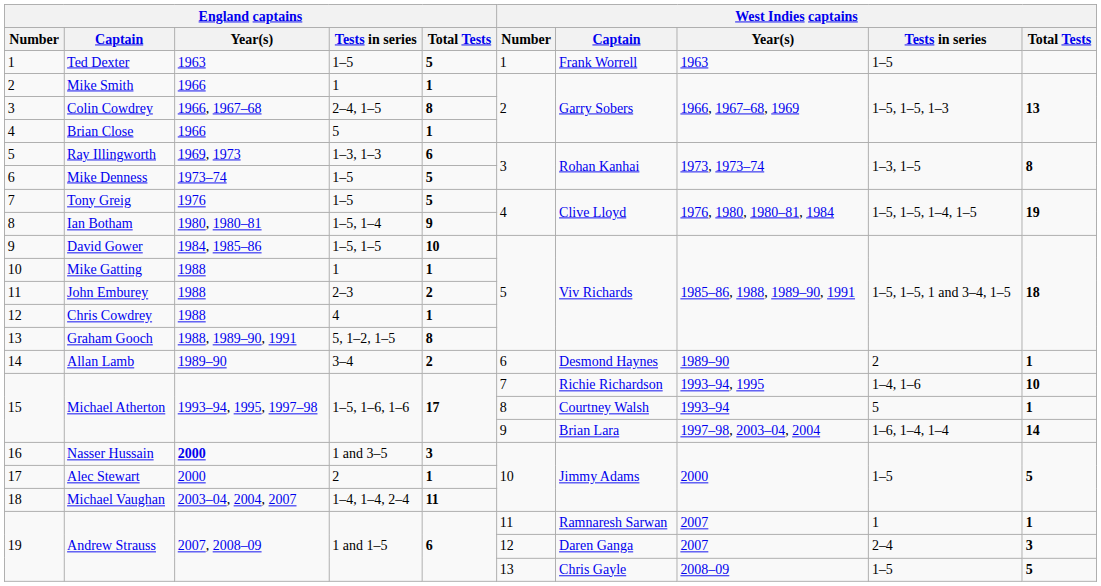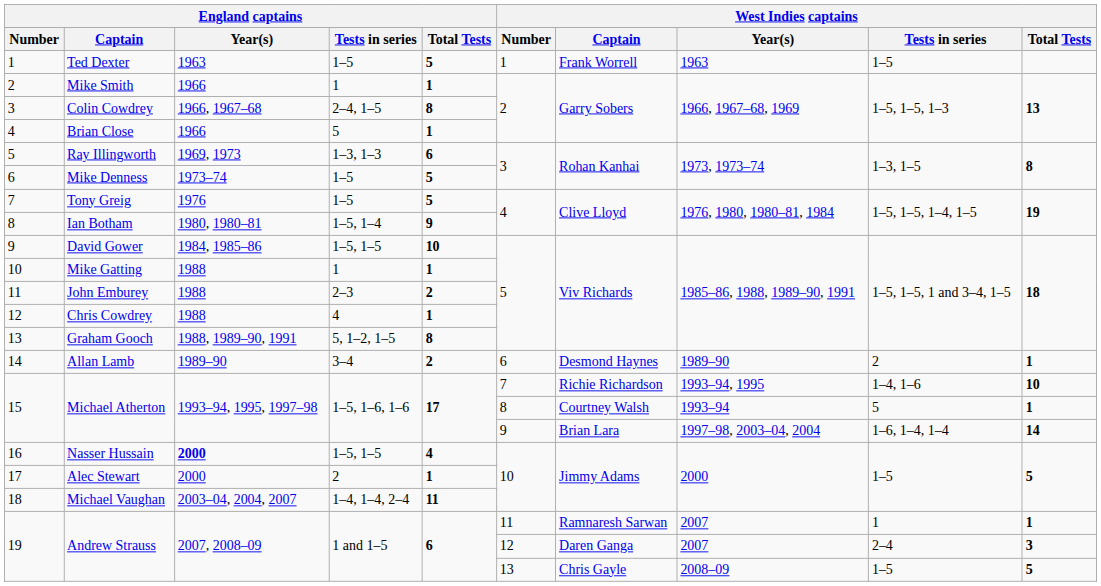 <table class="wikitable" style="font-size: 95%; width: 75%;">
 <tr>
 <th colspan=5><a href='#'>England</a> <a href='#'>captains</a></th>
 <th colspan=5><a href='#'>West Indies</a> <a href='#'>captains</a></th>
 </tr>
 <tr style="background:#efefef;">
 <th>Number</th>
 <th><a href='#'>Captain</a></th>
 <th>Year(s)</th>
 <th><a href='#'>Tests</a> in series</th>
 <th>Total <a href='#'>Tests</a></th>
 <th>Number</th>
 <th><a href='#'>Captain</a></th>
 <th>Year(s)</th>
 <th><a href='#'>Tests</a> in series</th>
 <th>Total <a href='#'>Tests</a></th>
 </tr>
 <tr>
 <td>1</td>
 <td><a href='#'>Ted Dexter</a></td>
 <td><a href='#'>1963</a></td>
 <td>1–5</td>
 <td><strong>5</strong></td>
 <td>1</td>
 <td><a href='#'>Frank Worrell</a></td>
 <td><a href='#'>1963</a></td>
 <td>1–5</td>
 </tr>
 <tr>
 <td>2</td>
 <td><a href='#'>Mike Smith</a></td>
 <td><a href='#'>1966</a></td>
 <td>1</td>
 <td><strong>1</strong></td>
 <td rowspan=3>2</td>
 <td rowspan=3><a href='#'>Garry Sobers</a></td>
 <td rowspan=3><a href='#'>1966</a>, <a href='#'>1967–68</a>, <a href='#'>1969</a></td>
 <td rowspan=3>1–5, 1–5, 1–3</td>
 <td rowspan=3><strong>13</strong></td>
 </tr>
 <tr>
 <td>3</td>
 <td><a href='#'>Colin Cowdrey</a></td>
 <td><a href='#'>1966</a>, <a href='#'>1967–68</a></td>
 <td>2–4, 1–5</td>
 <td><strong> 8</strong></td>
 </tr>
 <tr>
 <td>4</td>
 <td><a href='#'>Brian Close</a></td>
 <td><a href='#'>1966</a></td>
 <td>5</td>
 <td><strong>1</strong></td>
 </tr>
 <tr>
 <td>5</td>
 <td><a href='#'>Ray Illingworth</a></td>
 <td><a href='#'>1969</a>, <a href='#'>1973</a></td>
 <td>1–3, 1–3</td>
 <td><strong>6</strong></td>
 <td rowspan=2>3</td>
 <td rowspan=2><a href='#'>Rohan Kanhai</a></td>
 <td rowspan=2><a href='#'>1973</a>, <a href='#'>1973–74</a></td>
 <td rowspan=2>1–3, 1–5</td>
 <td rowspan=2><strong>8</strong></td>
 </tr>
 <tr>
 <td>6</td>
 <td><a href='#'>Mike Denness</a></td>
 <td><a href='#'>1973–74</a></td>
 <td>1–5</td>
 <td><strong>5</strong></td>
 </tr>
 <tr>
 <td>7</td>
 <td><a href='#'>Tony Greig</a></td>
 <td><a href='#'>1976</a></td>
 <td>1–5</td>
 <td><strong>5</strong></td>
 <td rowspan=2>4</td>
 <td rowspan=2><a href='#'>Clive Lloyd</a></td>
 <td rowspan=2><a href='#'>1976</a>, <a href='#'>1980</a>, <a href='#'>1980–81</a>, <a href='#'>1984</a></td>
 <td rowspan=2>1–5, 1–5, 1–4, 1–5</td>
 <td rowspan=2><strong>19</strong></td>
 </tr>
 <tr>
 <td>8</td>
 <td><a href='#'>Ian Botham</a></td>
 <td><a href='#'>1980</a>, <a href='#'>1980–81</a></td>
 <td>1–5, 1–4</td>
 <td><strong>9</strong></td>
 </tr>
 <tr>
 <td>9</td>
 <td><a href='#'>David Gower</a></td>
 <td><a href='#'>1984</a>, <a href='#'>1985–86</a></td>
 <td>1–5, 1–5</td>
 <td><strong>10</strong></td>
 <td rowspan=5>5</td>
 <td rowspan=5><a href='#'>Viv Richards</a></td>
 <td rowspan=5><a href='#'>1985–86</a>, <a href='#'>1988</a>, <a href='#'>1989–90</a>, <a href='#'>1991</a></td>
 <td rowspan=5>1–5, 1–5, 1 and 3–4, 1–5</td>
 <td rowspan=5><strong>18</strong></td>
 </tr>
 <tr>
 <td>10</td>
 <td><a href='#'>Mike Gatting</a></td>
 <td><a href='#'>1988</a></td>
 <td>1</td>
 <td><strong>1</strong></td>
 </tr>
 <tr>
 <td>11</td>
 <td><a href='#'>John Emburey</a></td>
 <td><a href='#'>1988</a></td>
 <td>2–3</td>
 <td><strong>2</strong></td>
 </tr>
 <tr>
 <td>12</td>
 <td><a href='#'>Chris Cowdrey</a></td>
 <td><a href='#'>1988</a></td>
 <td>4</td>
 <td><strong>1</strong></td>
 </tr>
 <tr>
 <td>13</td>
 <td><a href='#'>Graham Gooch</a></td>
 <td><a href='#'>1988</a>, <a href='#'>1989–90</a>, <a href='#'>1991</a></td>
 <td>5, 1–2, 1–5</td>
 <td><strong>8</strong></td>
 </tr>
 <tr>
 <td>14</td>
 <td><a href='#'>Allan Lamb</a></td>
 <td><a href='#'>1989–90</a></td>
 <td>3–4</td>
 <td><strong>2</strong></td>
 <td>6</td>
 <td><a href='#'>Desmond Haynes</a></td>
 <td><a href='#'>1989–90</a></td>
 <td>2</td>
 <td><strong>1</strong></td>
 </tr>
 <tr>
 <td rowspan=3>15</td>
 <td rowspan=3><a href='#'>Michael Atherton</a></td>
 <td rowspan=3><a href='#'>1993–94</a>, <a href='#'>1995</a>, <a href='#'>1997–98</a></td>
 <td rowspan=3>1–5, 1–6, 1–6</td>
 <td rowspan=3><strong>17</strong></td>
 <td>7</td>
 <td><a href='#'>Richie Richardson</a></td>
 <td><a href='#'>1993–94</a>, <a href='#'>1995</a></td>
 <td>1–4, 1–6</td>
 <td><strong>10</strong></td>
 </tr>
 <tr>
 <td>8</td>
 <td><a href='#'>Courtney Walsh</a></td>
 <td><a href='#'>1993–94</a></td>
 <td>5</td>
 <td><strong>1</strong></td>
 </tr>
 <tr>
 <td>9</td>
 <td><a href='#'>Brian Lara</a></td>
 <td><a href='#'>1997–98</a>, <a href='#'>2003–04</a>, <a href='#'>2004</a></td>
 <td>1–6, 1–4, 1–4</td>
 <td><strong>14</strong></td>
 </tr>
 <tr>
 <td>16</td>
 <td><a href='#'>Nasser Hussain</a></td>
 <td><strong><a href='#'>2000</a></strong></td>
-<td>1 and 3–5</td>
-<td><strong>3</strong></td>
+<td>1–5, 1–5</td>
+<td><strong>4</strong></td>
 <td rowspan=3>10</td>
 <td rowspan=3><a href='#'>Jimmy Adams</a></td>
 <td rowspan=3><a href='#'>2000</a></td>
 <td rowspan=3>1–5</td>
 <td rowspan=3><strong>5</strong></td>
 </tr>
 <tr>
 <td>17</td>
 <td><a href='#'>Alec Stewart</a></td>
 <td><a href='#'>2000</a></td>
 <td>2</td>
 <td><strong>1</strong></td>
 </tr>
 <tr>
 <td>18</td>
 <td><a href='#'>Michael Vaughan</a></td>
 <td><a href='#'>2003–04</a>, <a href='#'>2004</a>, <a href='#'>2007</a></td>
 <td>1–4, 1–4, 2–4</td>
 <td><strong>11</strong></td>
 </tr>
 <tr>
 <td rowspan=3>19</td>
 <td rowspan=3><a href='#'>Andrew Strauss</a></td>
 <td rowspan=3><a href='#'>2007</a>, <a href='#'>2008–09</a></td>
 <td rowspan=3>1 and 1–5</td>
 <td rowspan=3><strong>6</strong></td>
 <td>11</td>
 <td><a href='#'>Ramnaresh Sarwan</a></td>
 <td><a href='#'>2007</a></td>
 <td>1</td>
 <td><strong>1</strong></td>
 </tr>
 <tr>
 <td>12</td>
 <td><a href='#'>Daren Ganga</a></td>
 <td><a href='#'>2007</a></td>
 <td>2–4</td>
 <td><strong>3</strong></td>
 </tr>
 <tr>
 <td>13</td>
 <td><a href='#'>Chris Gayle</a></td>
 <td><a href='#'>2008–09</a></td>
 <td>1–5</td>
 <td><strong>5</strong></td>
 </tr>
 </table>
